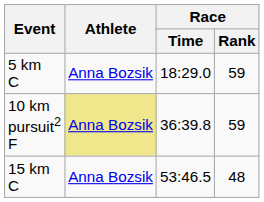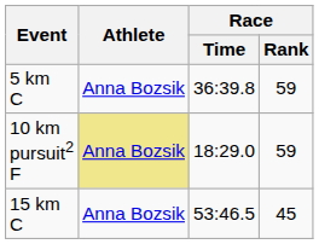 <table class="wikitable" border="1" style="font-size:90%">
 <tr>
 <th rowspan=2>Event</th>
 <th rowspan=2>Athlete</th>
 <th colspan=2>Race</th>
 </tr>
 <tr>
 <th>Time</th>
 <th>Rank</th>
 </tr>
 <tr>
 <td>5 km <br> C</td>
 <td><a href='#'>Anna Bozsik</a></td>
-<td align=center>18:29.0</td>
+<td align=center>36:39.8</td>
 <td align=center>59</td>
 </tr>
 <tr>
 <td>10 km <br> pursuit<sup>2</sup> <br> F</td>
 <td style="background: khaki;"><a href='#'>Anna Bozsik</a></td>
-<td align=center>36:39.8</td>
+<td align=center>18:29.0</td>
 <td align=center>59</td>
 </tr>
 <tr>
 <td>15 km <br> C</td>
 <td><a href='#'>Anna Bozsik</a></td>
 <td align=center>53:46.5</td>
-<td align=center>48</td>
+<td align=center>45</td>
 </tr>
 </table>
